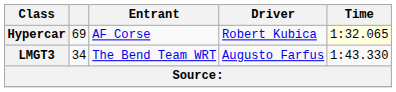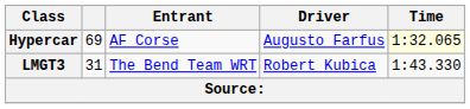 <table class="wikitable" style="font-size:90%;">
 <tr>
 <th>Class</th>
 <th></th>
 <th>Entrant</th>
 <th>Driver</th>
 <th>Time</th>
 </tr>
 <tr>
 <th>Hypercar</th>
 <td style="text-align:center;">69</td>
 <td> <a href='#'>AF Corse</a></td>
-<td> <a href='#'>Robert Kubica</a></td>
+<td> <a href='#'>Augusto Farfus</a></td>
 <td style="background: lightyellow;">1:32.065</td>
 </tr>
 <tr>
 <th>LMGT3</th>
-<td style="text-align:center;">34</td>
+<td style="text-align:center;">31</td>
 <td> <a href='#'>The Bend Team WRT</a></td>
-<td> <a href='#'>Augusto Farfus</a></td>
+<td> <a href='#'>Robert Kubica</a></td>
 <td>1:43.330</td>
 </tr>
 <tr>
 <th colspan="6">Source:</th>
 </tr>
 <tr>
 </tr>
 </table>
